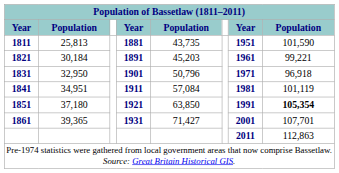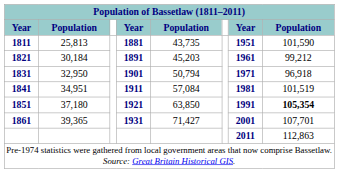 <table class="wikitable" style="text-align:center">
 <tr>
 <th colspan="8" style="background:#9cc; color:navy;"><strong>Population of Bassetlaw (1811–2011)</strong></th>
 </tr>
 <tr>
 <th style="background:#9cc; color:navy;">Year</th>
 <th style="background:#9cc; color:navy;">Population</th>
 <th style="background:#fff; color:#fff;"></th>
 <th style="background:#9cc; color:navy;">Year</th>
 <th style="background:#9cc; color:navy;">Population</th>
 <th style="background:#fff; color:#fff;"></th>
 <th style="background:#9cc; color:navy;">Year</th>
 <th style="background:#9cc; color:navy;">Population</th>
 </tr>
 <tr>
 <th style="background:#fff; color:navy;">1811</th>
 <td style="background:#fff; color:#black;">25,813</td>
 <td style="background:#fff; color:#fff;" rowspan="7"></td>
 <th style="background:#fff; color:navy;">1881</th>
 <td style="background:#fff; color:#black;">43,735</td>
 <td style="background:#fff; color:#fff;" rowspan="7"></td>
 <th style="background:#fff; color:navy;">1951</th>
 <td style="background:#fff; color:#black;">101,590</td>
 </tr>
 <tr>
 <th style="background:#fff; color:navy;">1821</th>
 <td style="background:#fff; color:#black;">30,184</td>
 <th style="background:#fff; color:navy;">1891</th>
 <td style="background:#fff; color:#black;">45,203</td>
 <th style="background:#fff; color:navy;">1961</th>
-<td style="background:#fff; color:#black;">99,221</td>
+<td style="background:#fff; color:#black;">99,212</td>
 </tr>
 <tr>
 <th style="background:#fff; color:navy;">1831</th>
 <td style="background:#fff; color:#black;">32,950</td>
 <th style="background:#fff; color:navy;">1901</th>
-<td style="background:#fff; color:#black;">50,796</td>
+<td style="background:#fff; color:#black;">50,794</td>
 <th style="background:#fff; color:navy;">1971</th>
 <td style="background:#fff; color:#black;">96,918</td>
 </tr>
 <tr>
 <th style="background:#fff; color:navy;">1841</th>
 <td style="background:#fff; color:#black;">34,951</td>
 <th style="background:#fff; color:navy;">1911</th>
 <td style="background:#fff; color:#black;">57,084</td>
 <th style="background:#fff; color:navy;">1981</th>
-<td style="background:#fff; color:#black;">101,119</td>
+<td style="background:#fff; color:#black;">101,519</td>
 </tr>
 <tr>
 <th style="background:#fff; color:navy;">1851</th>
 <td style="background:#fff; color:#black;">37,180</td>
 <th style="background:#fff; color:navy;">1921</th>
 <td style="background:#fff; color:#black;">63,850</td>
 <th style="background:#fff; color:navy;">1991</th>
 <td style="background:#fff; color:#black;"><strong>105,354</strong></td>
 </tr>
 <tr>
 <th style="background:#fff; color:navy;">1861</th>
 <td style="background:#fff; color:#black;">39,365</td>
 <th style="background:#fff; color:navy;">1931</th>
 <td style="background:#fff; color:#black;">71,427</td>
 <th style="background:#fff; color:navy;">2001</th>
 <td style="background:#fff; color:#black;">107,701</td>
 </tr>
 <tr>
 <th style="background:#fff; color:navy;"></th>
 <td style="background:#fff; color:#black;"></td>
 <th style="background:#fff; color:navy;"></th>
 <td style="background:#fff; color:#black;"></td>
 <th style="background:#fff; color:navy;">2011</th>
 <td style="background:#fff; color:#black;">112,863</td>
 </tr>
 <tr>
 <td colspan="8" style="background:#fff; font-size:90%;">Pre-1974 statistics were gathered from local government areas that now comprise Bassetlaw.<br><em>Source: <a href='#'>Great Britain Historical GIS</a>.</em></td>
 </tr>
 </table>
